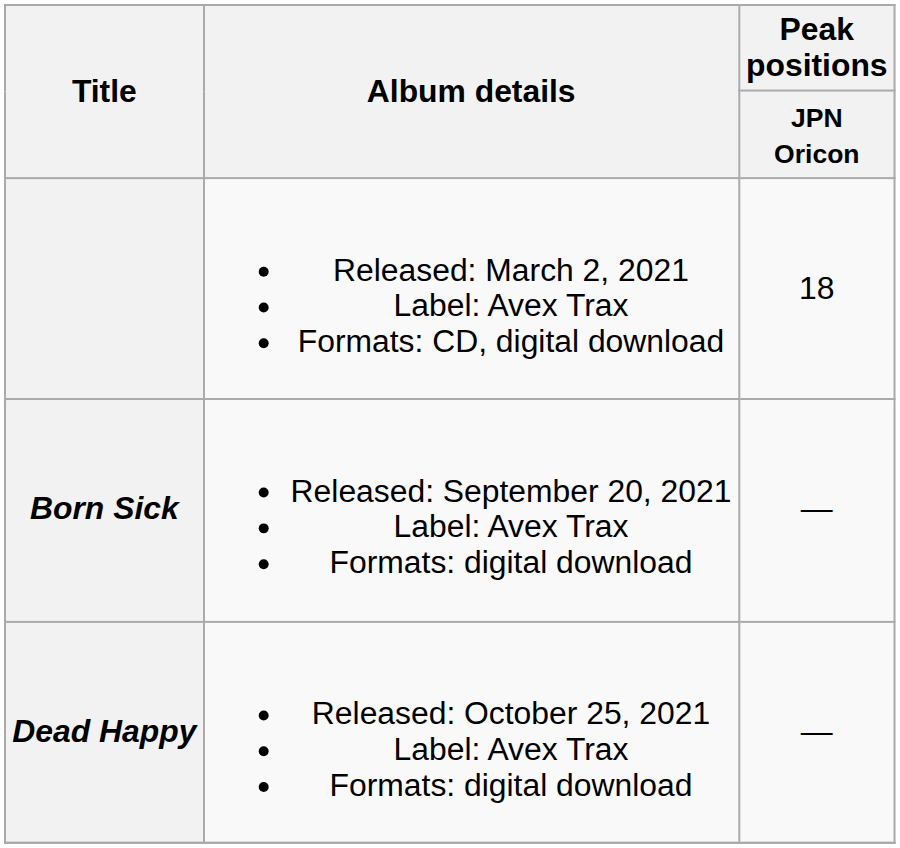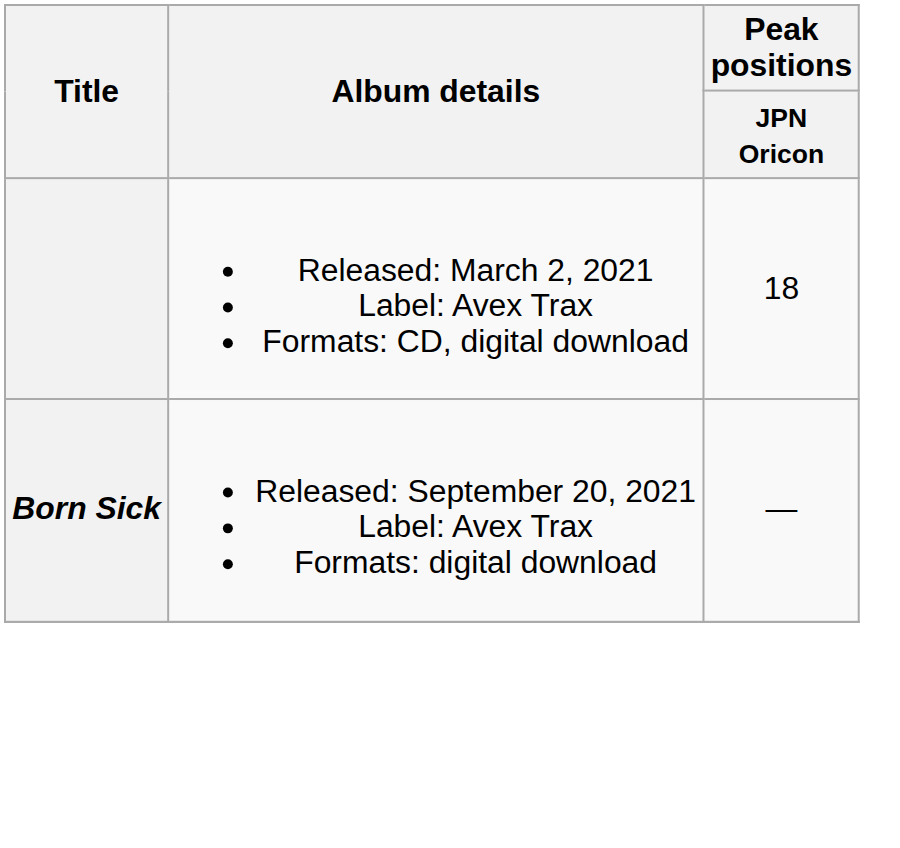 <table class="wikitable plainrowheaders" style="text-align:center;">
 <tr>
 <th scope="col" rowspan="2">Title</th>
 <th scope="col" rowspan="2">Album details</th>
 <th scope="col">Peak<br> positions</th>
 </tr>
 <tr>
 <th scope="col" colspan="1"><small>JPN<br>Oricon</small><br></th>
 </tr>
 <tr>
 <th scope="row"><em></em></th>
 <td><br><ul><li>Released: March 2, 2021</li><li>Label: Avex Trax</li><li>Formats: CD, digital download</li></ul></td>
 <td>18</td>
 </tr>
 <tr>
 <th scope="row"><em>Born Sick</em></th>
 <td><br><ul><li>Released: September 20, 2021</li><li>Label: Avex Trax</li><li>Formats: digital download</li></ul></td>
 <td>—</td>
 </tr>
 <tr>
-<th scope="row"><em>Dead Happy</em></th>
-<td><br><ul><li>Released: October 25, 2021</li><li>Label: Avex Trax</li><li>Formats: digital download</li></ul></td>
-<td>—</td>
-</tr>
-<tr>
 </tr>
 </table>
